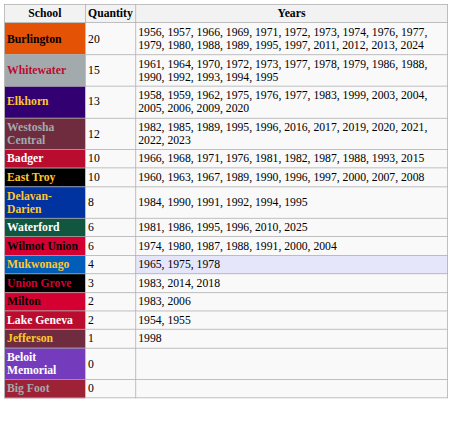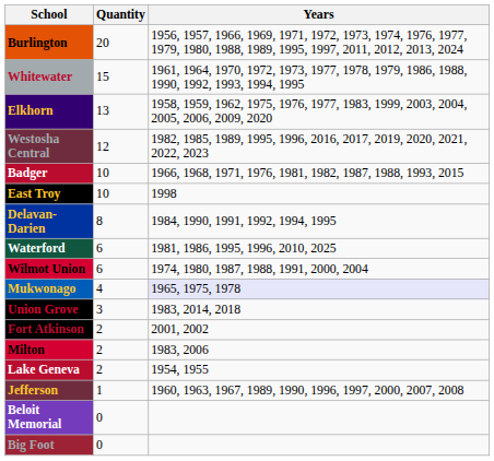 <table class="wikitable">
 <tr>
 <th>School</th>
 <th>Quantity</th>
 <th>Years</th>
 </tr>
 <tr>
 <td style="background: #e35205; color: black"><strong>Burlington</strong></td>
 <td>20</td>
 <td>1956, 1957, 1966, 1969, 1971, 1972, 1973, 1974, 1976, 1977, 1979, 1980, 1988, 1989, 1995, 1997, 2011, 2012, 2013, 2024</td>
 </tr>
 <tr>
 <td style="background: #a2aaad; color: #ba0c2f"><strong>Whitewater</strong></td>
 <td>15</td>
 <td>1961, 1964, 1970, 1972, 1973, 1977, 1978, 1979, 1986, 1988, 1990, 1992, 1993, 1994, 1995</td>
 </tr>
 <tr>
 <td style="background: #330072; color: #ffc72c"><strong>Elkhorn</strong></td>
 <td>13</td>
 <td>1958, 1959, 1962, 1975, 1976, 1977, 1983, 1999, 2003, 2004, 2005, 2006, 2009, 2020</td>
 </tr>
 <tr>
 <td style="background: #6f2c3f; color: #a2aaad"><strong>Westosha Central</strong></td>
 <td>12</td>
 <td>1982, 1985, 1989, 1995, 1996, 2016, 2017, 2019, 2020, 2021, 2022, 2023</td>
 </tr>
 <tr>
 <td style="background: #ba0c2f; color: white"><strong>Badger</strong></td>
 <td>10</td>
 <td>1966, 1968, 1971, 1976, 1981, 1982, 1987, 1988, 1993, 2015</td>
 </tr>
 <tr>
 <td style="background: black; color: #ffc72c"><strong>East Troy</strong></td>
 <td>10</td>
-<td>1960, 1963, 1967, 1989, 1990, 1996, 1997, 2000, 2007, 2008</td>
+<td>1998</td>
 </tr>
 <tr>
 <td style="background: #0032a0; color: #ffc72c"><strong>Delavan-Darien</strong></td>
 <td>8</td>
 <td>1984, 1990, 1991, 1992, 1994, 1995</td>
 </tr>
 <tr>
 <td style="background: #115740; color: white"><strong>Waterford</strong></td>
 <td>6</td>
 <td>1981, 1986, 1995, 1996, 2010, 2025</td>
 </tr>
 <tr>
 <td style="background: #d50032; color: black"><strong>Wilmot Union</strong></td>
 <td>6</td>
 <td>1974, 1980, 1987, 1988, 1991, 2000, 2004</td>
 </tr>
 <tr>
 <td style="background: #005eb8; color: #ffc72c"><strong>Mukwonago</strong></td>
 <td>4</td>
 <td style="background: lavender;">1965, 1975, 1978</td>
 </tr>
 <tr>
 <td style="background: black; color: #d50032"><strong>Union Grove</strong></td>
 <td>3</td>
 <td>1983, 2014, 2018</td>
 </tr>
 <tr>
+<td style="background: black; color: #ba0c2f"><strong>Fort Atkinson</strong></td>
+<td>2</td>
+<td>2001, 2002</td>
+</tr>
+<tr>
 <td style="background: #d50032; color: black"><strong>Milton</strong></td>
 <td>2</td>
 <td>1983, 2006</td>
 </tr>
 <tr>
 <td style="background: #ba0c2f; color: white"><strong>Lake Geneva</strong></td>
 <td>2</td>
 <td>1954, 1955</td>
 </tr>
 <tr>
 <td style="background: #6f2c3f; color: #ffc72c"><strong>Jefferson</strong></td>
 <td>1</td>
-<td>1998</td>
+<td>1960, 1963, 1967, 1989, 1990, 1996, 1997, 2000, 2007, 2008</td>
 </tr>
 <tr>
 <td style="background: #753bbd; color: white"><strong>Beloit Memorial</strong></td>
 <td>0</td>
 <td></td>
 </tr>
 <tr>
 <td style="background: #9d2235; color: #a2aaad"><strong>Big Foot</strong></td>
 <td>0</td>
 <td></td>
 </tr>
 </table>
